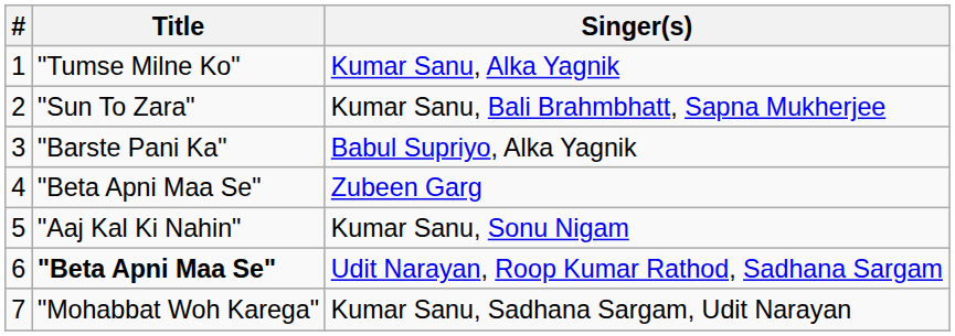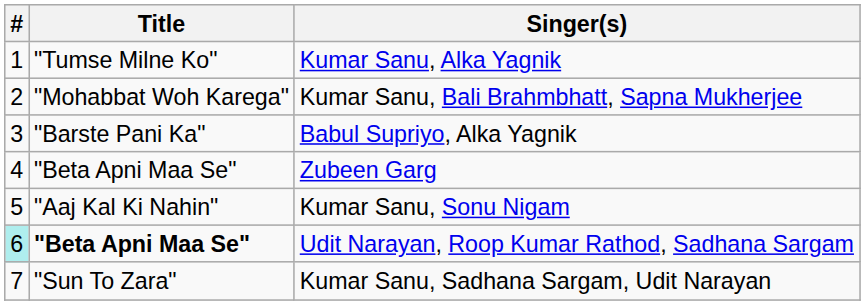 <table class="wikitable" style="font-size:95%;">
 <tr>
 <th>#</th>
 <th>Title</th>
 <th>Singer(s)</th>
 </tr>
 <tr>
 <td>1</td>
 <td>"Tumse Milne Ko"</td>
 <td><a href='#'>Kumar Sanu</a>, <a href='#'>Alka Yagnik</a></td>
 </tr>
 <tr>
 <td>2</td>
-<td>"Sun To Zara"</td>
+<td>"Mohabbat Woh Karega"</td>
 <td>Kumar Sanu, <a href='#'>Bali Brahmbhatt</a>, <a href='#'>Sapna Mukherjee</a></td>
 </tr>
 <tr>
 <td>3</td>
 <td>"Barste Pani Ka"</td>
 <td><a href='#'>Babul Supriyo</a>, Alka Yagnik</td>
 </tr>
 <tr>
 <td>4</td>
 <td>"Beta Apni Maa Se"</td>
 <td><a href='#'>Zubeen Garg</a></td>
 </tr>
 <tr>
 <td>5</td>
 <td>"Aaj Kal Ki Nahin"</td>
 <td>Kumar Sanu, <a href='#'>Sonu Nigam</a></td>
 </tr>
 <tr>
-<td>6</td>
+<td style="background: paleturquoise;">6</td>
 <td><strong>"Beta Apni Maa Se"</strong></td>
 <td><a href='#'>Udit Narayan</a>, <a href='#'>Roop Kumar Rathod</a>, <a href='#'>Sadhana Sargam</a></td>
 </tr>
 <tr>
 <td>7</td>
-<td>"Mohabbat Woh Karega"</td>
+<td>"Sun To Zara"</td>
 <td>Kumar Sanu, Sadhana Sargam, Udit Narayan</td>
 </tr>
 </table>
